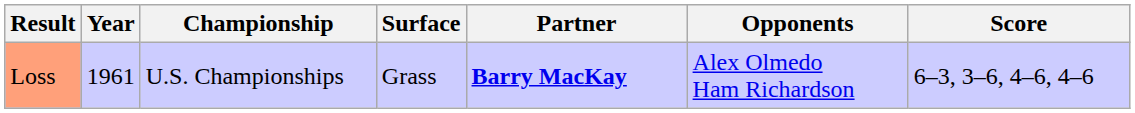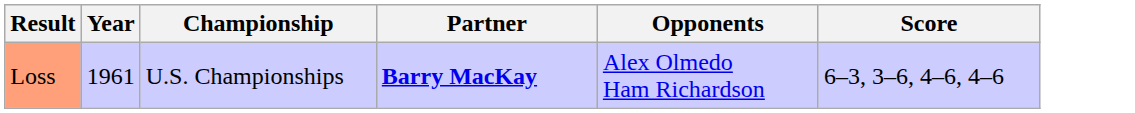 <table class="sortable wikitable">
 <tr>
 <th style="width:40px">Result</th>
 <th style="width:30px">Year</th>
 <th style="width:150px">Championship</th>
-<th style="width:50px">Surface</th>
 <th style="width:140px">Partner</th>
 <th style="width:140px">Opponents</th>
 <th style="width:140px" class="unsortable">Score</th>
 </tr>
 <tr style="background:#ccf;">
 <td style="background:#ffa07a;">Loss</td>
 <td>1961</td>
 <td>U.S. Championships</td>
-<td>Grass</td>
 <td><strong> <a href='#'>Barry MacKay</a></strong></td>
 <td> <a href='#'>Alex Olmedo</a><br> <a href='#'>Ham Richardson</a></td>
 <td>6–3, 3–6, 4–6, 4–6</td>
 </tr>
 </table>
